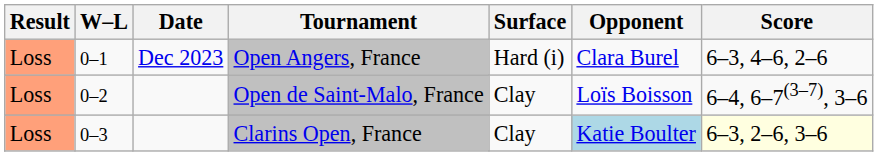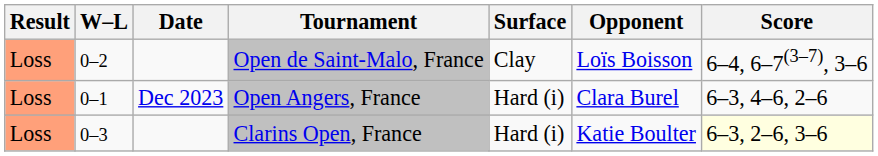 <table class="sortable wikitable">
 <tr>
 <th>Result</th>
 <th class="unsortable">W–L</th>
 <th>Date</th>
 <th>Tournament</th>
 <th>Surface</th>
 <th>Opponent</th>
 <th class="unsortable">Score</th>
 </tr>
 <tr>
 <td bgcolor=FFA07A>Loss</td>
+<td><small>0–2</small></td>
+<td><a href='#'></a></td>
+<td style="background:silver;"><a href='#'>Open de Saint-Malo</a>, France</td>
+<td>Clay</td>
+<td> <a href='#'>Loïs Boisson</a></td>
+<td>6–4, 6–7<sup>(3–7)</sup>, 3–6</td>
+</tr>
+<tr>
+<td bgcolor=FFA07A>Loss</td>
 <td><small>0–1</small></td>
 <td><a href='#'>Dec 2023</a></td>
 <td bgcolor=silver><a href='#'>Open Angers</a>, France</td>
 <td>Hard (i)</td>
 <td> <a href='#'>Clara Burel</a></td>
 <td>6–3, 4–6, 2–6</td>
 </tr>
 <tr>
 <td bgcolor=FFA07A>Loss</td>
-<td><small>0–2</small></td>
-<td><a href='#'></a></td>
-<td style="background:silver;"><a href='#'>Open de Saint-Malo</a>, France</td>
-<td>Clay</td>
-<td> <a href='#'>Loïs Boisson</a></td>
-<td>6–4, 6–7<sup>(3–7)</sup>, 3–6</td>
-</tr>
-<tr>
-<td bgcolor=FFA07A>Loss</td>
 <td><small>0–3</small></td>
 <td><a href='#'></a></td>
 <td bgcolor=silver><a href='#'>Clarins Open</a>, France</td>
-<td>Clay</td>
-<td style="background: lightblue;"> <a href='#'>Katie Boulter</a></td>
+<td>Hard (i)</td>
+<td> <a href='#'>Katie Boulter</a></td>
 <td style="background: lightyellow;">6–3, 2–6, 3–6</td>
 </tr>
 </table>
